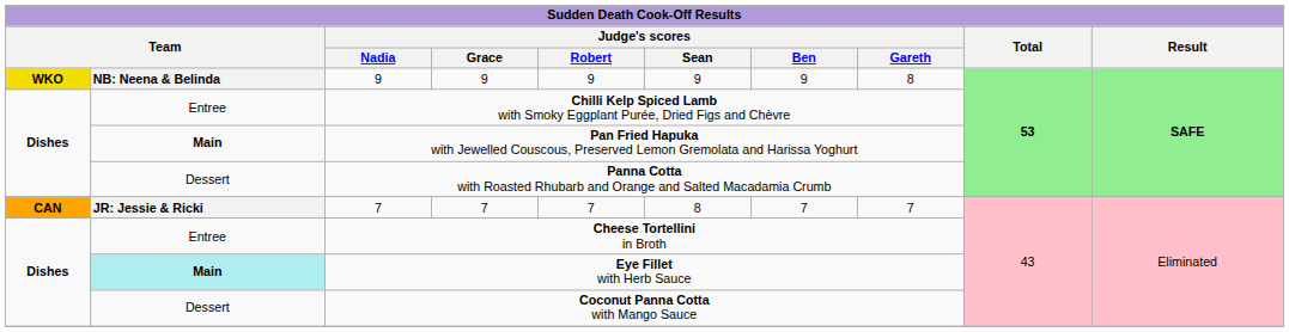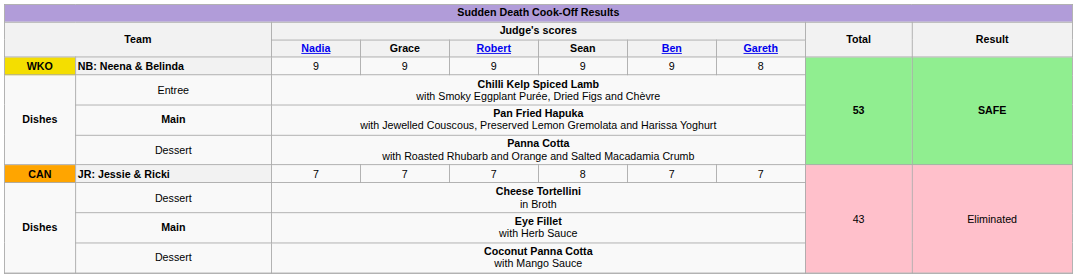 <table class="wikitable" style="text-align: center; font-size: 9pt; line-height:14px; width:95%">
 <tr>
 <th colspan="10" style="background:#b19cd9; ">Sudden Death Cook-Off Results</th>
 </tr>
 <tr>
 <th colspan="2" rowspan="2" style="width:25%;">Team</th>
 <th colspan="6" style="width:50%;">Judge's scores</th>
 <th rowspan="2" style="width:10%;">Total<br></th>
 <th rowspan="2" style="width:20%;">Result</th>
 </tr>
 <tr>
 <th style="width:40px;"><a href='#'>Nadia</a></th>
 <th style="width:40px;">Grace</th>
 <th style="width:40px;"><a href='#'>Robert</a></th>
 <th style="width:40px;">Sean</th>
 <th style="width:40px;"><a href='#'>Ben</a></th>
 <th style="width:40px;"><a href='#'>Gareth</a></th>
 </tr>
 <tr>
 <th scope="row" align="center" style="background:#F4DE00; "><strong>WKO</strong></th>
 <th scope="row" style="text-align:left;">NB: Neena & Belinda</th>
 <td>9</td>
 <td>9</td>
 <td>9</td>
 <td>9</td>
 <td>9</td>
 <td>8</td>
 <td rowspan="4" bgcolor="lightgreen"><strong>53</strong></td>
 <td rowspan="4" bgcolor="lightgreen"><strong>SAFE</strong></td>
 </tr>
 <tr>
 <td rowspan="3"><strong>Dishes</strong></td>
 <td>Entree</td>
 <td colspan="6"><strong>Chilli Kelp Spiced Lamb</strong><br>with Smoky Eggplant Purée, Dried Figs and Chèvre</td>
 </tr>
 <tr>
 <td><strong>Main</strong></td>
 <td colspan="6"><strong>Pan Fried Hapuka</strong><br>with Jewelled Couscous, Preserved Lemon Gremolata and Harissa Yoghurt</td>
 </tr>
 <tr>
 <td>Dessert</td>
 <td colspan="6"><strong>Panna Cotta</strong><br>with Roasted Rhubarb and Orange and Salted Macadamia Crumb</td>
 </tr>
 <tr>
 <th scope="row" align="left" style="background:orange; ">CAN</th>
 <th scope="row" style="text-align:left;">JR: Jessie & Ricki</th>
 <td>7</td>
 <td>7</td>
 <td>7</td>
 <td>8</td>
 <td>7</td>
 <td>7</td>
 <td rowspan="4" bgcolor="pink">43</td>
 <td rowspan="4" bgcolor="pink">Eliminated</td>
 </tr>
 <tr>
 <td rowspan="3"><strong>Dishes</strong></td>
-<td>Entree</td>
+<td>Dessert</td>
 <td colspan="6"><strong>Cheese Tortellini</strong><br> in Broth</td>
 </tr>
 <tr>
-<td style="background: paleturquoise;"><strong>Main</strong></td>
+<td><strong>Main</strong></td>
 <td colspan="6"><strong>Eye Fillet</strong><br>with Herb Sauce</td>
 </tr>
 <tr>
 <td>Dessert</td>
 <td colspan="6"><strong>Coconut Panna Cotta</strong><br>with Mango Sauce</td>
 </tr>
 <tr>
 </tr>
 </table>
